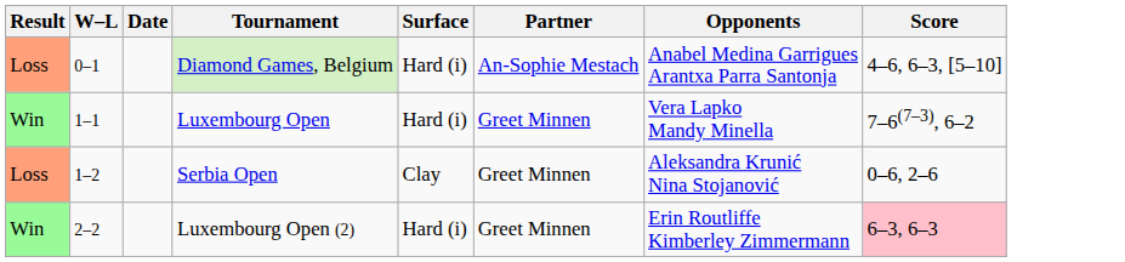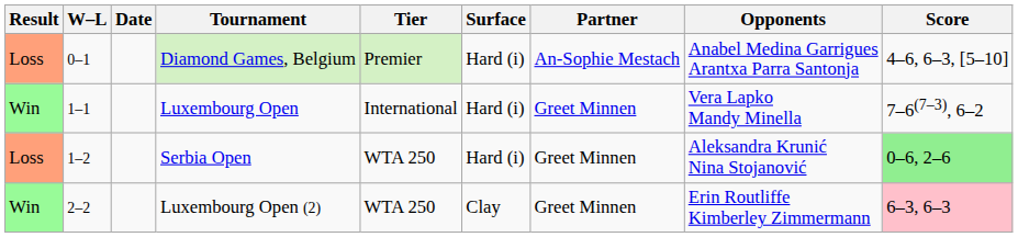 <table class="sortable wikitable">
 <tr>
 <th>Result</th>
 <th class="unsortable">W–L</th>
 <th>Date</th>
 <th>Tournament</th>
+<th>Tier</th>
 <th>Surface</th>
 <th>Partner</th>
 <th>Opponents</th>
 <th class="unsortable">Score</th>
 </tr>
 <tr>
 <td style="background:#ffa07a;">Loss</td>
 <td><small>0–1</small></td>
 <td><a href='#'></a></td>
 <td bgcolor=d4f1c5><a href='#'>Diamond Games</a>, Belgium</td>
+<td bgcolor=d4f1c5>Premier</td>
 <td>Hard (i)</td>
 <td> <a href='#'>An-Sophie Mestach</a></td>
 <td> <a href='#'>Anabel Medina Garrigues</a> <br>  <a href='#'>Arantxa Parra Santonja</a></td>
 <td>4–6, 6–3, [5–10]</td>
 </tr>
 <tr>
 <td style="background:#98fb98;">Win</td>
 <td><small>1–1</small></td>
 <td><a href='#'></a></td>
 <td><a href='#'>Luxembourg Open</a></td>
+<td>International</td>
 <td>Hard (i)</td>
 <td> <a href='#'>Greet Minnen</a></td>
 <td> <a href='#'>Vera Lapko</a> <br>  <a href='#'>Mandy Minella</a></td>
 <td>7–6<sup>(7–3)</sup>, 6–2</td>
 </tr>
 <tr>
 <td style="background:#ffa07a;">Loss</td>
 <td><small>1–2</small></td>
 <td><a href='#'></a></td>
 <td><a href='#'>Serbia Open</a></td>
-<td>Clay</td>
+<td>WTA 250</td>
+<td>Hard (i)</td>
 <td> Greet Minnen</td>
 <td> <a href='#'>Aleksandra Krunić</a> <br>  <a href='#'>Nina Stojanović</a></td>
-<td>0–6, 2–6</td>
+<td style="background: lightgreen;">0–6, 2–6</td>
 </tr>
 <tr>
 <td style="background:#98fb98;">Win</td>
 <td><small>2–2</small></td>
 <td><a href='#'></a></td>
 <td>Luxembourg Open <small>(2)</small></td>
-<td>Hard (i)</td>
+<td>WTA 250</td>
+<td>Clay</td>
 <td> Greet Minnen</td>
 <td> <a href='#'>Erin Routliffe</a> <br>  <a href='#'>Kimberley Zimmermann</a></td>
 <td style="background: pink;">6–3, 6–3</td>
 </tr>
 </table>
